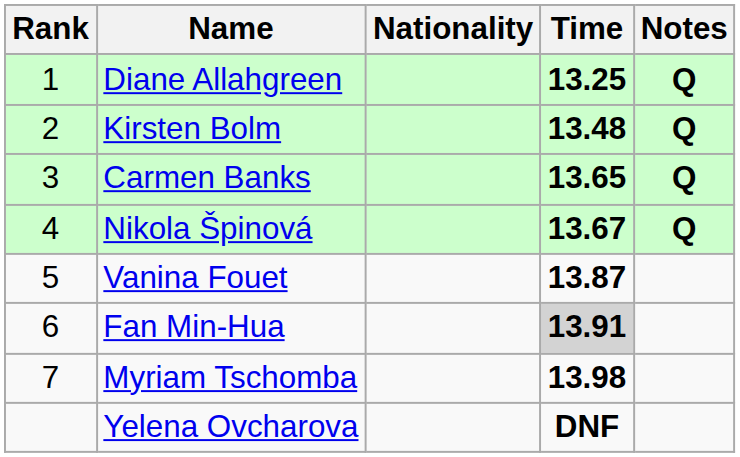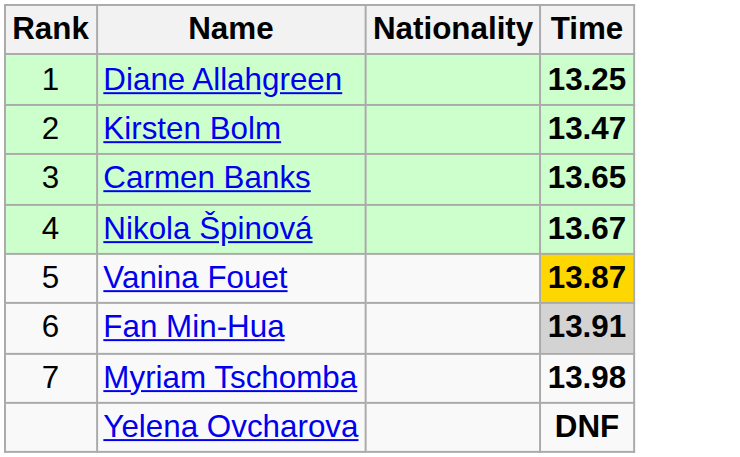 <table class="wikitable sortable" style="text-align:center">
 <tr>
 <th>Rank</th>
 <th>Name</th>
 <th>Nationality</th>
 <th>Time</th>
-<th>Notes</th>
 </tr>
 <tr bgcolor=ccffcc>
 <td>1</td>
 <td align=left><a href='#'>Diane Allahgreen</a></td>
 <td align=left></td>
 <td><strong>13.25</strong></td>
-<td><strong>Q</strong></td>
 </tr>
 <tr bgcolor=ccffcc>
 <td>2</td>
 <td align=left><a href='#'>Kirsten Bolm</a></td>
 <td align=left></td>
-<td><strong>13.48</strong></td>
-<td><strong>Q</strong></td>
+<td><strong>13.47</strong></td>
 </tr>
 <tr bgcolor=ccffcc>
 <td>3</td>
 <td align=left><a href='#'>Carmen Banks</a></td>
 <td align=left></td>
 <td><strong>13.65</strong></td>
-<td><strong>Q</strong></td>
 </tr>
 <tr bgcolor=ccffcc>
 <td>4</td>
 <td align=left><a href='#'>Nikola Špinová</a></td>
 <td align=left></td>
 <td><strong>13.67</strong></td>
-<td><strong>Q</strong></td>
 </tr>
 <tr>
 <td>5</td>
 <td align=left><a href='#'>Vanina Fouet</a></td>
 <td align=left></td>
-<td><strong>13.87</strong></td>
-<td></td>
+<td style="background: gold;"><strong>13.87</strong></td>
 </tr>
 <tr>
 <td>6</td>
 <td align=left><a href='#'>Fan Min-Hua</a></td>
 <td align=left></td>
 <td style="background: lightgrey;"><strong>13.91</strong></td>
-<td></td>
 </tr>
 <tr>
 <td>7</td>
 <td align=left><a href='#'>Myriam Tschomba</a></td>
 <td align=left></td>
 <td><strong>13.98</strong></td>
-<td></td>
 </tr>
 <tr>
 <td></td>
 <td align=left><a href='#'>Yelena Ovcharova</a></td>
 <td align=left></td>
 <td><strong>DNF</strong></td>
-<td></td>
 </tr>
 </table>
